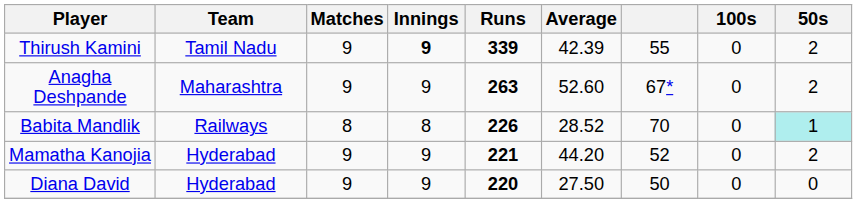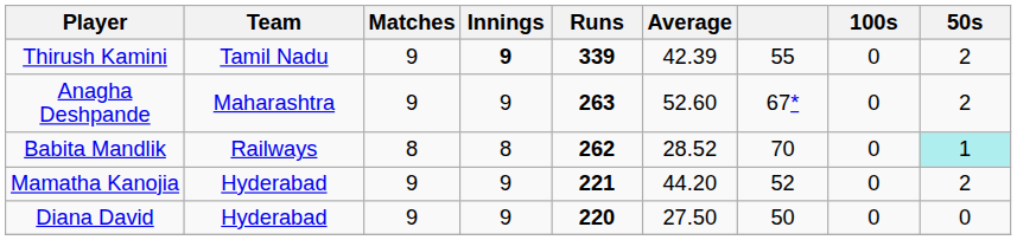 <table class="wikitable" style="text-align:center;">
 <tr>
 <th width=125>Player</th>
 <th width=125>Team</th>
 <th width=60>Matches</th>
 <th width=60>Innings</th>
 <th width=60>Runs</th>
 <th width=60>Average</th>
 <th width=60></th>
 <th width=60>100s</th>
 <th width=60>50s</th>
 </tr>
 <tr>
 <td><a href='#'>Thirush Kamini</a></td>
 <td><a href='#'>Tamil Nadu</a></td>
 <td>9</td>
 <td><strong>9</strong></td>
 <td><strong>339</strong></td>
 <td>42.39</td>
 <td>55</td>
 <td>0</td>
 <td>2</td>
 </tr>
 <tr>
 <td><a href='#'>Anagha Deshpande</a></td>
 <td><a href='#'>Maharashtra</a></td>
 <td>9</td>
 <td>9</td>
 <td><strong>263</strong></td>
 <td>52.60</td>
 <td>67<a href='#'>*</a></td>
 <td>0</td>
 <td>2</td>
 </tr>
 <tr>
 <td><a href='#'>Babita Mandlik</a></td>
 <td><a href='#'>Railways</a></td>
 <td>8</td>
 <td>8</td>
-<td><strong>226</strong></td>
+<td><strong>262</strong></td>
 <td>28.52</td>
 <td>70</td>
 <td>0</td>
 <td style="background: paleturquoise;">1</td>
 </tr>
 <tr>
 <td><a href='#'>Mamatha Kanojia</a></td>
 <td><a href='#'>Hyderabad</a></td>
 <td>9</td>
 <td>9</td>
 <td><strong>221</strong></td>
 <td>44.20</td>
 <td>52</td>
 <td>0</td>
 <td>2</td>
 </tr>
 <tr>
 <td><a href='#'>Diana David</a></td>
 <td><a href='#'>Hyderabad</a></td>
 <td>9</td>
 <td>9</td>
 <td><strong>220</strong></td>
 <td>27.50</td>
 <td>50</td>
 <td>0</td>
 <td>0</td>
 </tr>
 <tr>
 </tr>
 </table>
